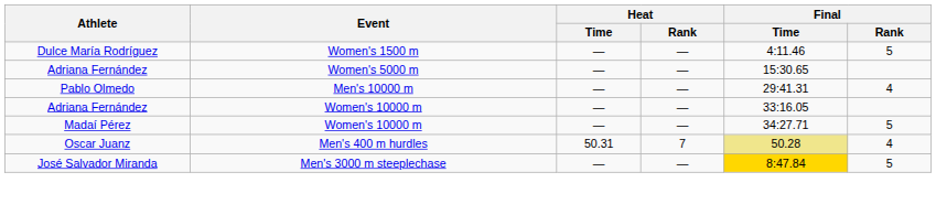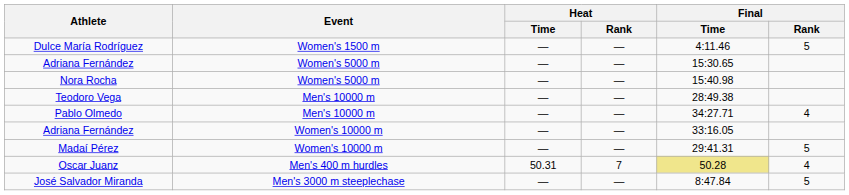 <table class="wikitable" style="font-size:95%; text-align:center;" width="95%">
 <tr>
 <th rowspan="2">Athlete</th>
 <th rowspan="2">Event</th>
 <th colspan="2">Heat</th>
 <th colspan="2">Final</th>
 </tr>
 <tr>
 <th>Time</th>
 <th>Rank</th>
 <th>Time</th>
 <th>Rank</th>
 </tr>
 <tr>
 <td width=20%><a href='#'>Dulce María Rodríguez</a></td>
 <td><a href='#'>Women's 1500 m</a></td>
 <td>—</td>
 <td>—</td>
 <td>4:11.46</td>
 <td>5</td>
 </tr>
 <tr>
 <td width=20%><a href='#'>Adriana Fernández</a></td>
 <td><a href='#'>Women's 5000 m</a></td>
 <td>—</td>
 <td>—</td>
 <td>15:30.65</td>
 <td></td>
 </tr>
 <tr>
+<td width=20%><a href='#'>Nora Rocha</a></td>
+<td><a href='#'>Women's 5000 m</a></td>
+<td>—</td>
+<td>—</td>
+<td>15:40.98</td>
+<td></td>
+</tr>
+<tr>
+<td width=20%><a href='#'>Teodoro Vega</a></td>
+<td><a href='#'>Men's 10000 m</a></td>
+<td>—</td>
+<td>—</td>
+<td>28:49.38</td>
+<td></td>
+</tr>
+<tr>
 <td width=20%><a href='#'>Pablo Olmedo</a></td>
 <td><a href='#'>Men's 10000 m</a></td>
 <td>—</td>
 <td>—</td>
-<td>29:41.31</td>
+<td>34:27.71</td>
 <td>4</td>
 </tr>
 <tr>
 <td width=20%><a href='#'>Adriana Fernández</a></td>
 <td><a href='#'>Women's 10000 m</a></td>
 <td>—</td>
 <td>—</td>
 <td>33:16.05</td>
 <td></td>
 </tr>
 <tr>
 <td width=20%><a href='#'>Madaí Pérez</a></td>
 <td><a href='#'>Women's 10000 m</a></td>
 <td>—</td>
 <td>—</td>
-<td>34:27.71</td>
+<td>29:41.31</td>
 <td>5</td>
 </tr>
 <tr>
 <td width=20%><a href='#'>Oscar Juanz</a></td>
 <td><a href='#'>Men's 400 m hurdles</a></td>
 <td>50.31</td>
 <td>7</td>
 <td style="background: khaki;">50.28</td>
 <td>4</td>
 </tr>
 <tr>
 <td width=20%><a href='#'>José Salvador Miranda</a></td>
 <td><a href='#'>Men's 3000 m steeplechase</a></td>
 <td>—</td>
 <td>—</td>
-<td style="background: gold;">8:47.84</td>
+<td>8:47.84</td>
 <td>5</td>
 </tr>
 </table>
